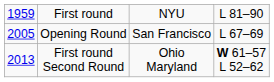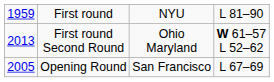 <table class="wikitable">
 <tr align="center">
 <td><a href='#'>1959</a></td>
 <td>First round</td>
 <td>NYU</td>
 <td>L 81–90</td>
 </tr>
 <tr align="center">
+<td><a href='#'>2013</a></td>
+<td>First round<br>Second Round</td>
+<td>Ohio<br>Maryland</td>
+<td><strong>W</strong> 61–57<br>L 52–62</td>
+</tr>
+<tr align="center">
 <td><a href='#'>2005</a></td>
 <td>Opening Round</td>
 <td>San Francisco</td>
 <td>L 67–69</td>
 </tr>
-<tr align="center">
-<td><a href='#'>2013</a></td>
-<td>First round<br>Second Round</td>
-<td>Ohio<br>Maryland</td>
-<td><strong>W</strong> 61–57<br>L 52–62</td>
-</tr>
 </table>
